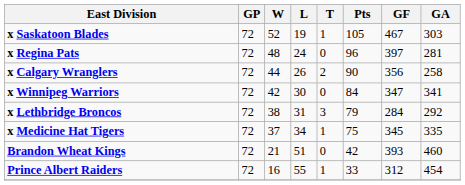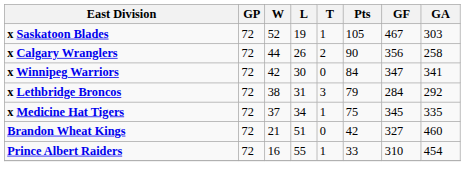 <table class="wikitable">
 <tr>
 <th width="45%">East Division</th>
 <th width="5%">GP</th>
 <th width="5%">W</th>
 <th width="5%">L</th>
 <th width="5%">T</th>
 <th width="7.5%">Pts</th>
 <th width="7.5%">GF</th>
 <th width="7.5%">GA</th>
 </tr>
 <tr>
 <td><strong>x <a href='#'>Saskatoon Blades</a></strong></td>
 <td>72</td>
 <td>52</td>
 <td>19</td>
 <td>1</td>
 <td>105</td>
 <td>467</td>
 <td>303</td>
-</tr>
-<tr>
-<td><strong>x <a href='#'>Regina Pats</a></strong></td>
-<td>72</td>
-<td>48</td>
-<td>24</td>
-<td>0</td>
-<td>96</td>
-<td>397</td>
-<td>281</td>
 </tr>
 <tr>
 <td><strong>x <a href='#'>Calgary Wranglers</a></strong></td>
 <td>72</td>
 <td>44</td>
 <td>26</td>
 <td>2</td>
 <td>90</td>
 <td>356</td>
 <td>258</td>
 </tr>
 <tr>
 <td><strong>x <a href='#'>Winnipeg Warriors</a></strong></td>
 <td>72</td>
 <td>42</td>
 <td>30</td>
 <td>0</td>
 <td>84</td>
 <td>347</td>
 <td>341</td>
 </tr>
 <tr>
 <td><strong>x <a href='#'>Lethbridge Broncos</a></strong></td>
 <td>72</td>
 <td>38</td>
 <td>31</td>
 <td>3</td>
 <td>79</td>
 <td>284</td>
 <td>292</td>
 </tr>
 <tr>
 <td><strong>x <a href='#'>Medicine Hat Tigers</a></strong></td>
 <td>72</td>
 <td>37</td>
 <td>34</td>
 <td>1</td>
 <td>75</td>
 <td>345</td>
 <td>335</td>
 </tr>
 <tr>
 <td><strong><a href='#'>Brandon Wheat Kings</a></strong></td>
 <td>72</td>
 <td>21</td>
 <td>51</td>
 <td>0</td>
 <td>42</td>
-<td>393</td>
+<td>327</td>
 <td>460</td>
 </tr>
 <tr>
 <td><strong><a href='#'>Prince Albert Raiders</a></strong></td>
 <td>72</td>
 <td>16</td>
 <td>55</td>
 <td>1</td>
 <td>33</td>
-<td>312</td>
+<td>310</td>
 <td>454</td>
 </tr>
 <tr>
 </tr>
 </table>
